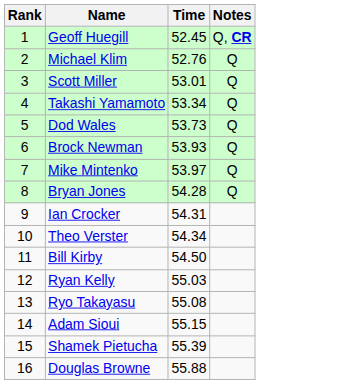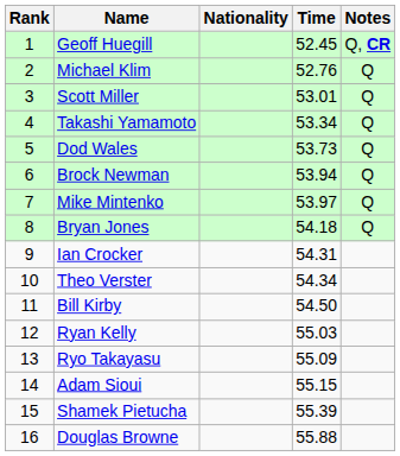 <table class="wikitable sortable" style="text-align:center">
 <tr>
 <th>Rank</th>
 <th>Name</th>
+<th>Nationality</th>
 <th>Time</th>
 <th>Notes</th>
 </tr>
 <tr bgcolor=ccffcc>
 <td>1</td>
 <td align=left><a href='#'>Geoff Huegill</a></td>
+<td align=left></td>
 <td>52.45</td>
 <td>Q, <strong><a href='#'>CR</a></strong></td>
 </tr>
 <tr bgcolor=ccffcc>
 <td>2</td>
 <td align=left><a href='#'>Michael Klim</a></td>
+<td align=left></td>
 <td>52.76</td>
 <td>Q</td>
 </tr>
 <tr bgcolor=ccffcc>
 <td>3</td>
 <td align=left><a href='#'>Scott Miller</a></td>
+<td align=left></td>
 <td>53.01</td>
 <td>Q</td>
 </tr>
 <tr bgcolor=ccffcc>
 <td>4</td>
 <td align=left><a href='#'>Takashi Yamamoto</a></td>
+<td align=left></td>
 <td>53.34</td>
 <td>Q</td>
 </tr>
 <tr bgcolor=ccffcc>
 <td>5</td>
 <td align=left><a href='#'>Dod Wales</a></td>
+<td align=left></td>
 <td>53.73</td>
 <td>Q</td>
 </tr>
 <tr bgcolor=ccffcc>
 <td>6</td>
 <td align=left><a href='#'>Brock Newman</a></td>
-<td>53.93</td>
+<td align=left></td>
+<td>53.94</td>
 <td>Q</td>
 </tr>
 <tr bgcolor=ccffcc>
 <td>7</td>
 <td align=left><a href='#'>Mike Mintenko</a></td>
+<td align=left></td>
 <td>53.97</td>
 <td>Q</td>
 </tr>
 <tr bgcolor=ccffcc>
 <td>8</td>
 <td align=left><a href='#'>Bryan Jones</a></td>
-<td>54.28</td>
+<td align=left></td>
+<td>54.18</td>
 <td>Q</td>
 </tr>
 <tr>
 <td>9</td>
 <td align=left><a href='#'>Ian Crocker</a></td>
+<td align=left></td>
 <td>54.31</td>
 <td></td>
 </tr>
 <tr>
 <td>10</td>
 <td align=left><a href='#'>Theo Verster</a></td>
+<td align=left></td>
 <td>54.34</td>
 <td></td>
 </tr>
 <tr>
 <td>11</td>
 <td align=left><a href='#'>Bill Kirby</a></td>
+<td align=left></td>
 <td>54.50</td>
 <td></td>
 </tr>
 <tr>
 <td>12</td>
 <td align=left><a href='#'>Ryan Kelly</a></td>
+<td align=left></td>
 <td>55.03</td>
 <td></td>
 </tr>
 <tr>
 <td>13</td>
 <td align=left><a href='#'>Ryo Takayasu</a></td>
-<td>55.08</td>
+<td align=left></td>
+<td>55.09</td>
 <td></td>
 </tr>
 <tr>
 <td>14</td>
 <td align=left><a href='#'>Adam Sioui</a></td>
+<td align=left></td>
 <td>55.15</td>
 <td></td>
 </tr>
 <tr>
 <td>15</td>
 <td align=left><a href='#'>Shamek Pietucha</a></td>
+<td align=left></td>
 <td>55.39</td>
 <td></td>
 </tr>
 <tr>
 <td>16</td>
 <td align=left><a href='#'>Douglas Browne</a></td>
+<td align=left></td>
 <td>55.88</td>
 <td></td>
 </tr>
 </table>
